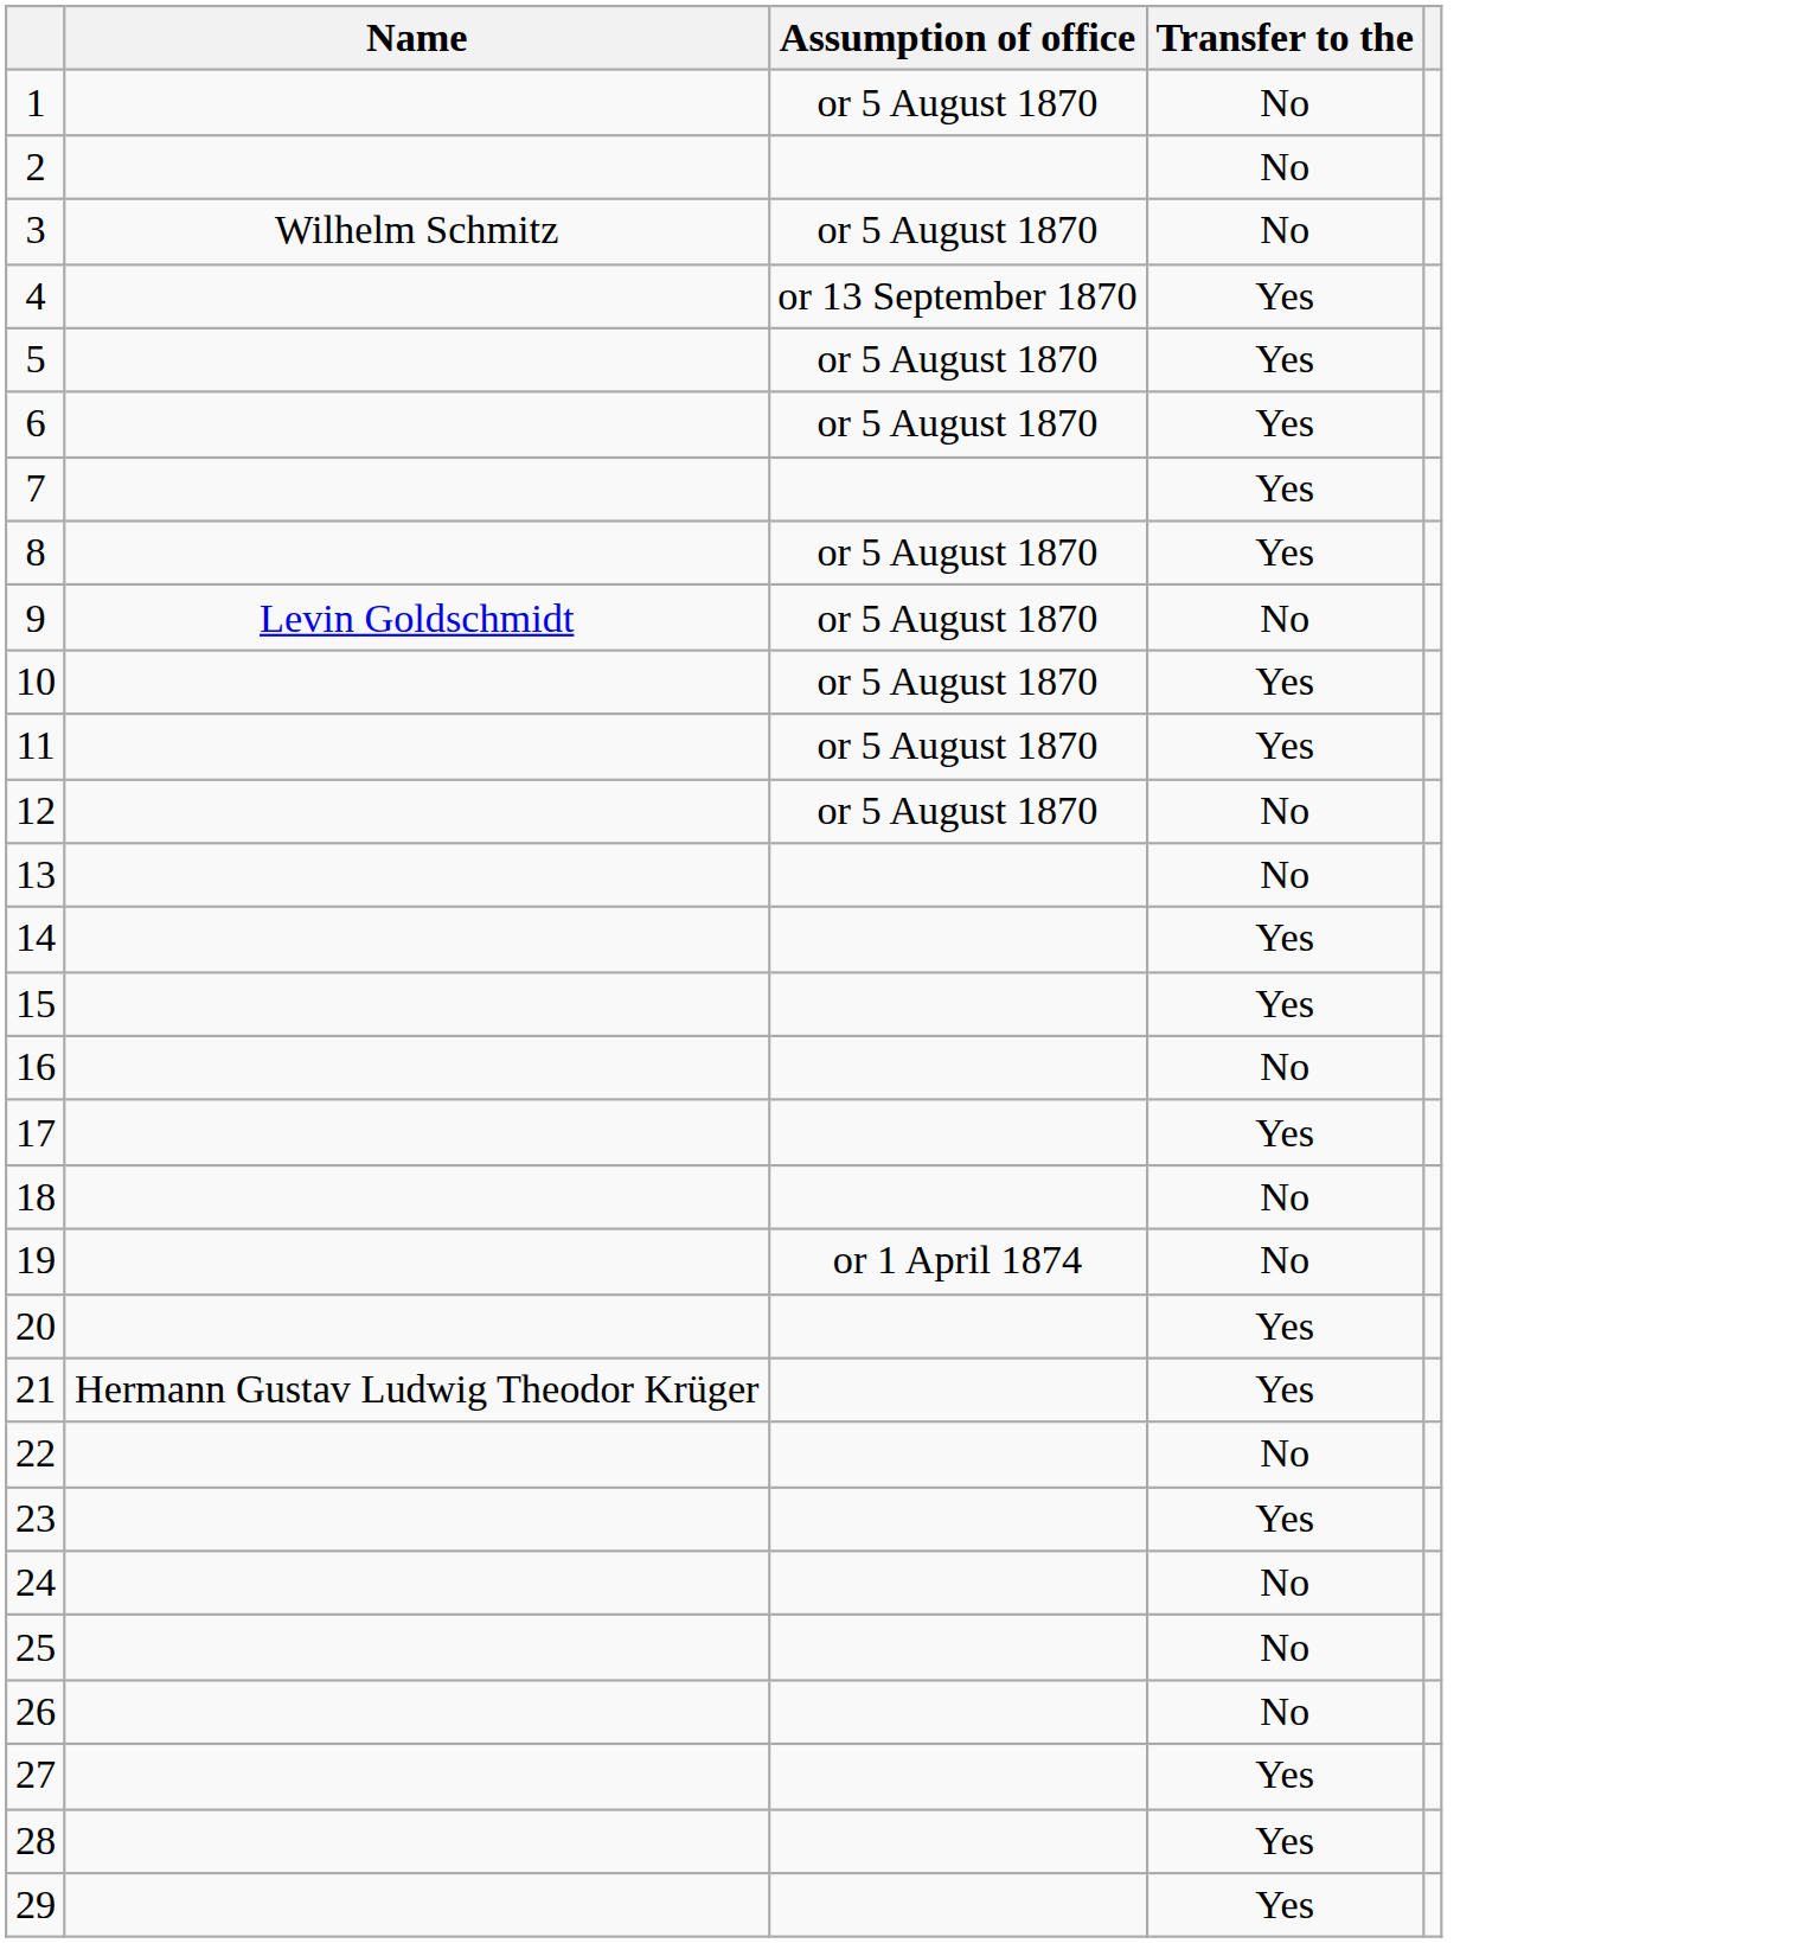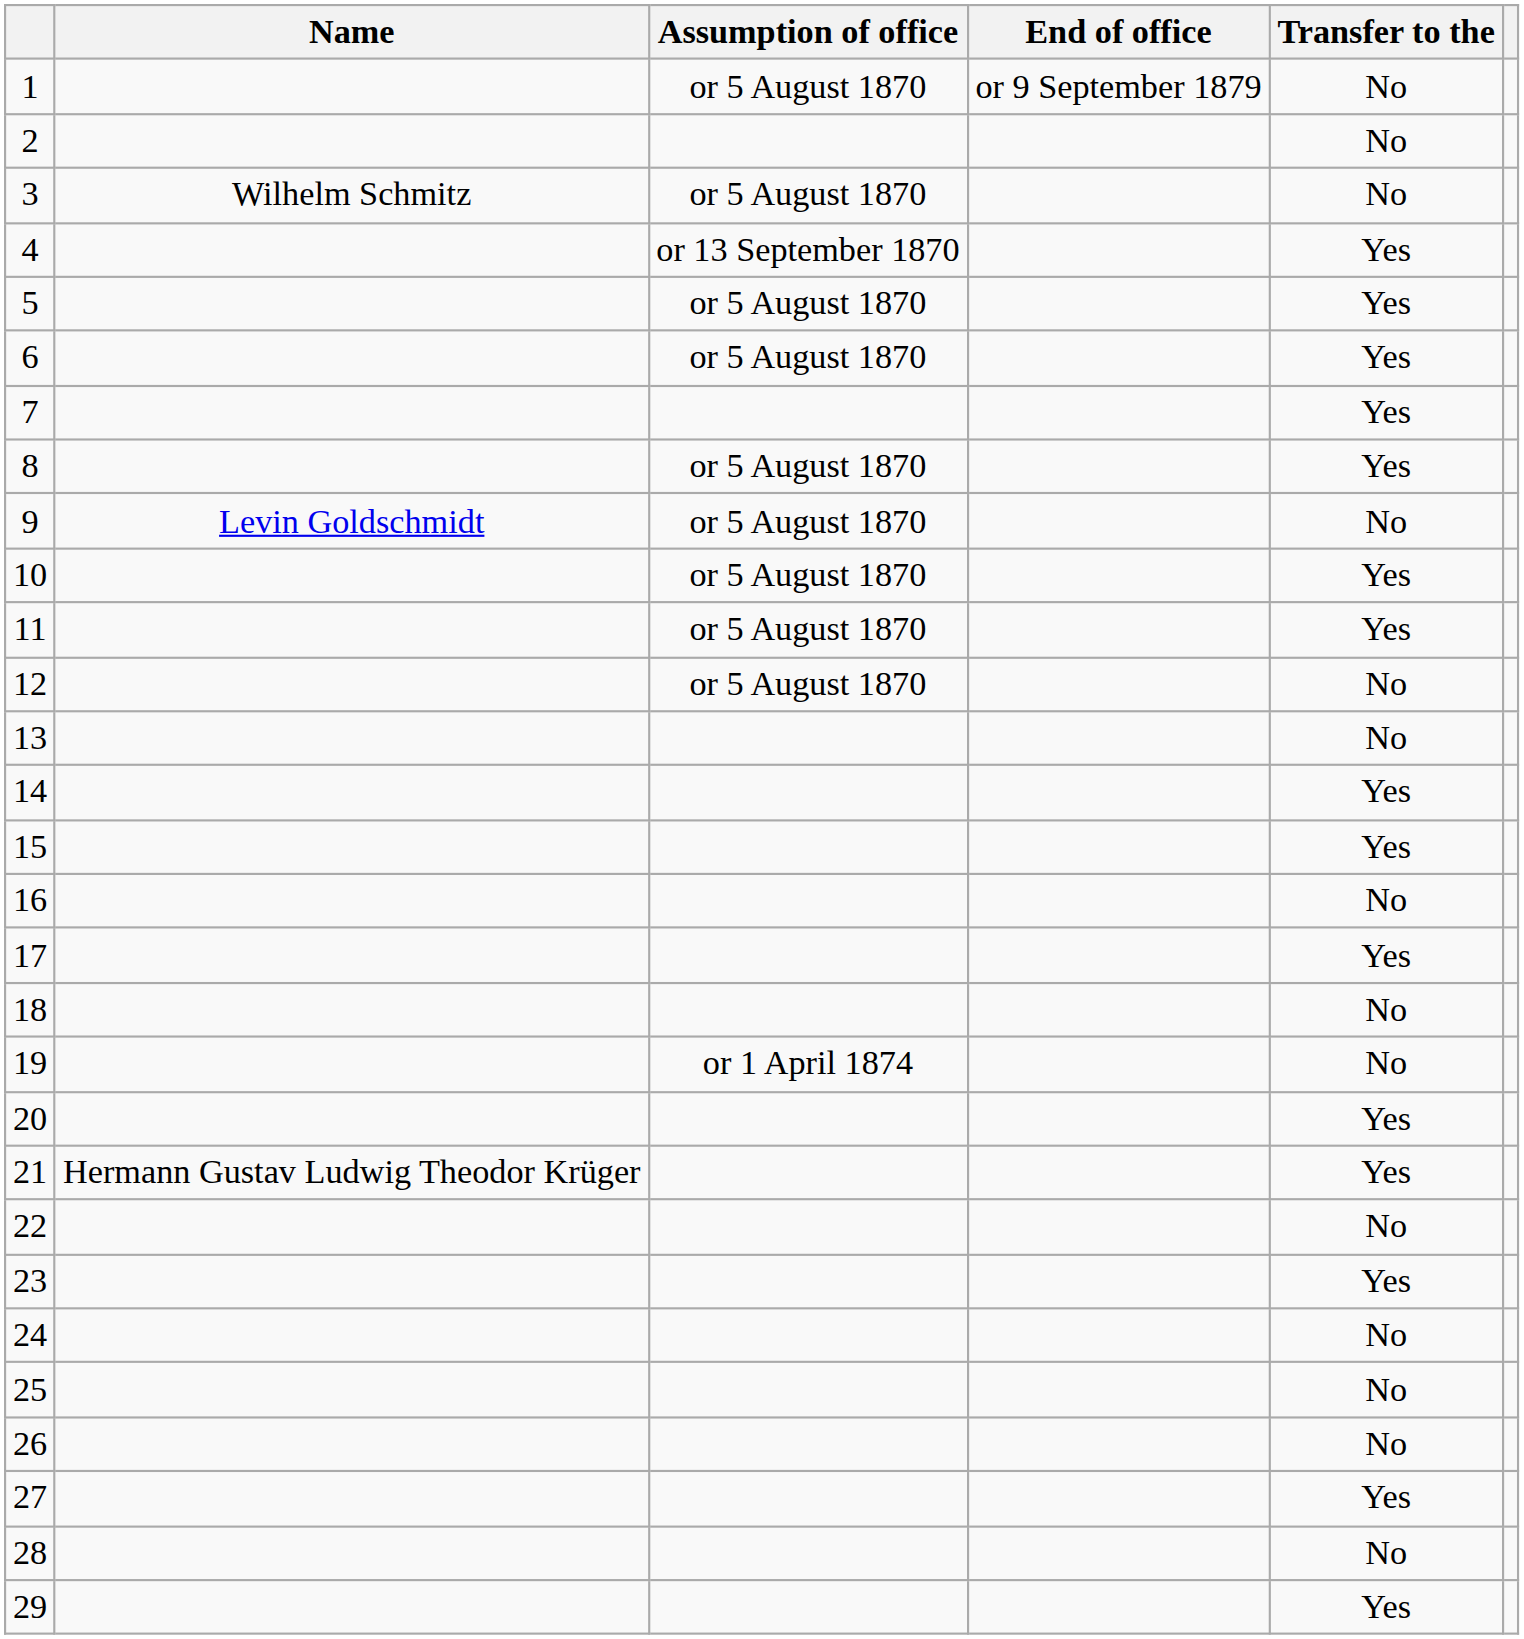 <table class="wikitable sortable" style="text-align: center;">
 <tr>
 <th></th>
 <th>Name</th>
 <th>Assumption of office</th>
+<th>End of office</th>
 <th>Transfer to the<br></th>
 <th></th>
 </tr>
 <tr>
 <td>1</td>
 <td data-sort-value="Ponath, Bernhard Friedrich Gustav"><br></td>
 <td> or 5 August 1870</td>
+<td> or 9 September 1879</td>
 <td>No<br></td>
 <td></td>
 </tr>
 <tr>
 <td>2</td>
 <td data-sort-value="Kosmann, Wilhelm Albert"><br></td>
+<td></td>
 <td></td>
 <td>No<br></td>
 <td></td>
 </tr>
 <tr>
 <td>3</td>
 <td data-sort-value="Schmitz, Wilhelm">Wilhelm Schmitz<br></td>
 <td> or 5 August 1870</td>
+<td><br></td>
 <td>No<br></td>
 <td></td>
 </tr>
 <tr>
 <td>4</td>
 <td data-sort-value="Gallenkamp, Friedrich"><br></td>
 <td> or 13 September 1870</td>
+<td></td>
 <td>Yes<br></td>
 <td></td>
 </tr>
 <tr>
 <td>5</td>
 <td data-sort-value="Hoffmann, Friedrich Moritz"><br></td>
 <td> or 5 August 1870</td>
+<td></td>
 <td>Yes<br></td>
 <td></td>
 </tr>
 <tr>
 <td>6</td>
 <td data-sort-value="Fleischauer, Gustav Ludwig August"><br></td>
 <td> or 5 August 1870</td>
+<td></td>
 <td>Yes<br></td>
 <td></td>
 </tr>
 <tr>
 <td>7</td>
 <td data-sort-value="Schliemann, Adolph"><br></td>
 <td></td>
+<td><br></td>
 <td>Yes<br></td>
 <td></td>
 </tr>
 <tr>
 <td>8</td>
 <td data-sort-value="Boisselier, Jeremias Theodor"><br></td>
 <td> or 5 August 1870</td>
+<td></td>
 <td>Yes<br></td>
 <td></td>
 </tr>
 <tr>
 <td>9</td>
 <td data-sort-value="Goldschmidt, Levin"><a href='#'>Levin Goldschmidt</a><br></td>
 <td> or 5 August 1870</td>
+<td></td>
 <td>No<br></td>
 <td></td>
 </tr>
 <tr>
 <td>10</td>
 <td data-sort-value="Voigt, Johann Friedrich"><br></td>
 <td> or 5 August 1870</td>
+<td></td>
 <td>Yes<br></td>
 <td></td>
 </tr>
 <tr>
 <td>11</td>
 <td data-sort-value="Vangerow, Karl Julius August von"><br></td>
 <td> or 5 August 1870</td>
+<td></td>
 <td>Yes<br></td>
 <td></td>
 </tr>
 <tr>
 <td>12</td>
 <td data-sort-value="Werner, Karl Friedrich"><br></td>
 <td> or 5 August 1870</td>
+<td><br></td>
 <td>No<br></td>
 <td></td>
 </tr>
 <tr>
 <td>13</td>
 <td data-sort-value="Barth, Marquard Adolph"><br></td>
+<td></td>
 <td></td>
 <td>No<br></td>
 <td></td>
 </tr>
 <tr>
 <td>14</td>
 <td data-sort-value="Wernz, Johann"><br></td>
 <td></td>
+<td></td>
 <td>Yes<br></td>
 <td></td>
 </tr>
 <tr>
 <td>15</td>
 <td data-sort-value="Puchelt, Ernst Sigismund"><br></td>
+<td></td>
 <td></td>
 <td>Yes<br></td>
 <td></td>
 </tr>
 <tr>
 <td>16</td>
 <td data-sort-value="Römer, Robert"><br></td>
 <td></td>
+<td></td>
 <td>No<br></td>
 <td></td>
 </tr>
 <tr>
 <td>17</td>
 <td data-sort-value="Hahn, Friedrich von"><br></td>
+<td></td>
 <td></td>
 <td>Yes<br></td>
 <td></td>
 </tr>
 <tr>
 <td>18</td>
 <td data-sort-value="Mohrmann, Wilhelm"><br></td>
 <td></td>
+<td></td>
 <td>No<br></td>
 <td></td>
 </tr>
 <tr>
 <td>19</td>
 <td data-sort-value="Langerhans, Wilhelm"><br></td>
 <td> or 1 April 1874</td>
+<td></td>
 <td>No<br></td>
 <td></td>
 </tr>
 <tr>
 <td>20</td>
 <td data-sort-value="Wiener, Heinrich"><br></td>
+<td></td>
 <td></td>
 <td>Yes<br></td>
 <td></td>
 </tr>
 <tr>
 <td>21</td>
 <td data-sort-value="Krüger, Hermann Gustav Ludwig Theodor">Hermann Gustav Ludwig Theodor Krüger<br></td>
 <td></td>
+<td></td>
 <td>Yes<br></td>
 <td></td>
 </tr>
 <tr>
 <td>22</td>
 <td data-sort-value="Schilling, Lothar"><br></td>
 <td></td>
+<td><br></td>
 <td>No<br></td>
 <td></td>
 </tr>
 <tr>
 <td>23</td>
 <td data-sort-value="Buff, Wilhelm"><br></td>
+<td></td>
 <td></td>
 <td>Yes<br></td>
 <td></td>
 </tr>
 <tr>
 <td>24</td>
 <td data-sort-value="Meibom, Viktor von"><br></td>
 <td></td>
+<td></td>
 <td>No<br></td>
 <td></td>
 </tr>
 <tr>
 <td>25</td>
 <td data-sort-value="Dreyer, Karl Heinrich"><br></td>
+<td></td>
 <td></td>
 <td>No<br></td>
 <td></td>
 </tr>
 <tr>
 <td>26</td>
 <td data-sort-value="Hambrook, Baum"><br></td>
 <td></td>
+<td></td>
 <td>No<br></td>
 <td></td>
 </tr>
 <tr>
 <td>27</td>
 <td data-sort-value="Wittmaack, Hermann"><br></td>
+<td></td>
 <td></td>
 <td>Yes<br></td>
 <td></td>
 </tr>
 <tr>
 <td>28</td>
 <td data-sort-value="Maßmann, Wilhelm"><br></td>
 <td></td>
-<td>Yes<br></td>
+<td></td>
+<td>No<br></td>
 <td></td>
 </tr>
 <tr>
 <td>29</td>
 <td data-sort-value="Hullmann, August"><br></td>
 <td></td>
+<td></td>
 <td>Yes<br></td>
 <td></td>
 </tr>
 </table>
